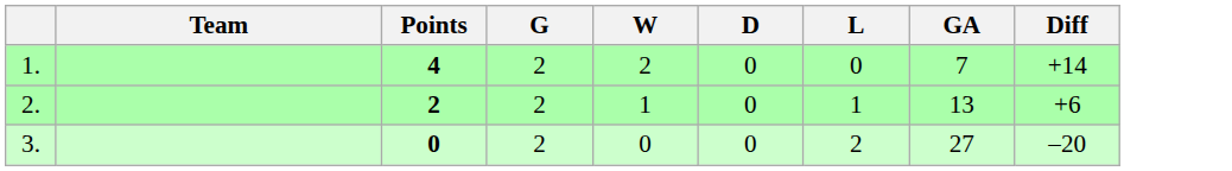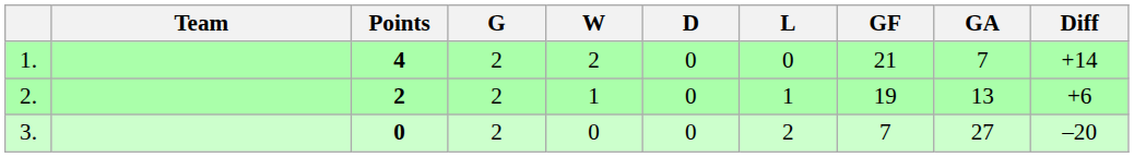 <table class=wikitable style="text-align:center">
 <tr bgcolor="#DCDCDC">
 <th width="25"></th>
 <th width="200">Team</th>
 <th width="60">Points</th>
 <th width="60">G</th>
 <th width="60">W</th>
 <th width="60">D</th>
 <th width="60">L</th>
+<th width="60">GF</th>
 <th width="60">GA</th>
 <th width="60">Diff</th>
 </tr>
 <tr bgcolor=#AAFFAA>
 <td>1.</td>
 <td align=left></td>
 <td><strong>4</strong></td>
 <td>2</td>
 <td>2</td>
 <td>0</td>
 <td>0</td>
+<td>21</td>
 <td>7</td>
 <td>+14</td>
 </tr>
 <tr bgcolor=#AAFFAA>
 <td>2.</td>
 <td align=left></td>
 <td><strong>2</strong></td>
 <td>2</td>
 <td>1</td>
 <td>0</td>
 <td>1</td>
+<td>19</td>
 <td>13</td>
 <td>+6</td>
 </tr>
 <tr bgcolor=#CCFFCC>
 <td>3.</td>
 <td align=left></td>
 <td><strong>0</strong></td>
 <td>2</td>
 <td>0</td>
 <td>0</td>
 <td>2</td>
+<td>7</td>
 <td>27</td>
 <td>–20</td>
 </tr>
 </table>
